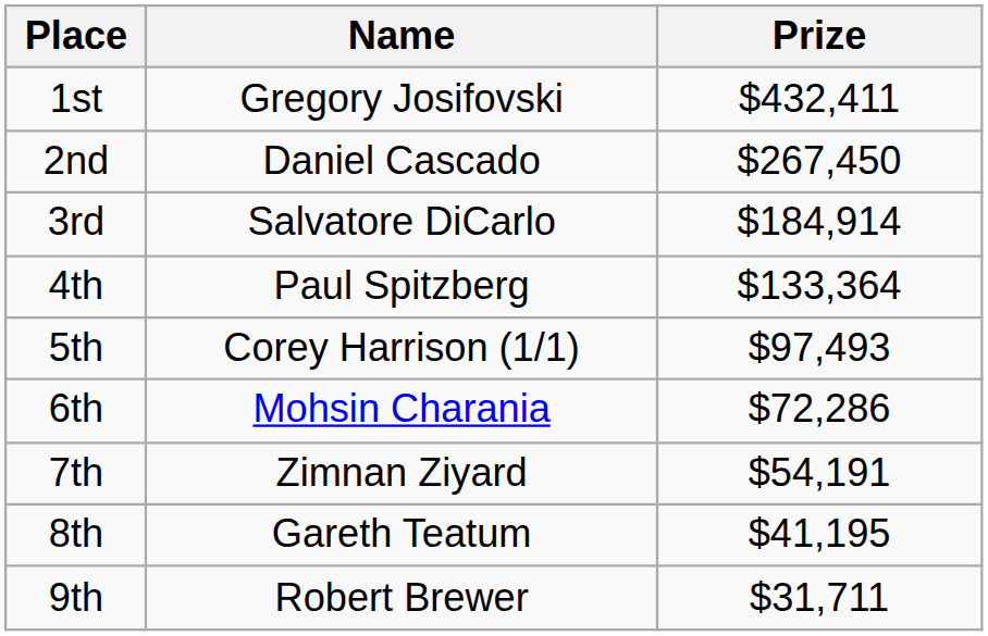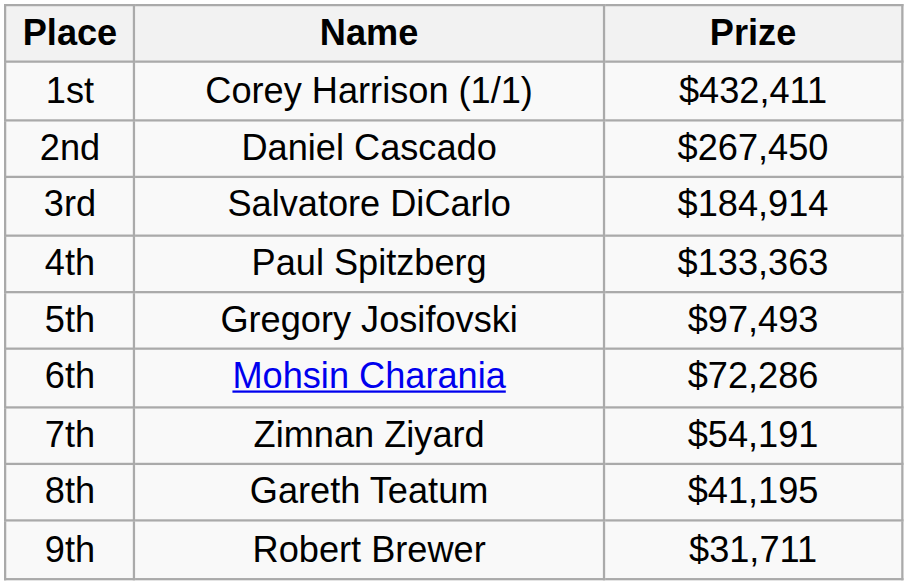 <table class="wikitable">
 <tr>
 <th width="50">Place</th>
 <th width="200">Name</th>
 <th width="125">Prize</th>
 </tr>
 <tr>
 <td align = "center">1st</td>
-<td align = "center">Gregory Josifovski</td>
+<td align = "center">Corey Harrison (1/1)</td>
 <td align = "center">$432,411</td>
 </tr>
 <tr>
 <td align = "center">2nd</td>
 <td align = "center">Daniel Cascado</td>
 <td align = "center">$267,450</td>
 </tr>
 <tr>
 <td align = "center">3rd</td>
 <td align = "center">Salvatore DiCarlo</td>
 <td align = "center">$184,914</td>
 </tr>
 <tr>
 <td align = "center">4th</td>
 <td align = "center">Paul Spitzberg</td>
-<td align = "center">$133,364</td>
+<td align = "center">$133,363</td>
 </tr>
 <tr>
 <td align = "center">5th</td>
-<td align = "center">Corey Harrison (1/1)</td>
+<td align = "center">Gregory Josifovski</td>
 <td align = "center">$97,493</td>
 </tr>
 <tr>
 <td align = "center">6th</td>
 <td align = "center"><a href='#'>Mohsin Charania</a></td>
 <td align = "center">$72,286</td>
 </tr>
 <tr>
 <td align = "center">7th</td>
 <td align = "center">Zimnan Ziyard</td>
 <td align = "center">$54,191</td>
 </tr>
 <tr>
 <td align = "center">8th</td>
 <td align = "center">Gareth Teatum</td>
 <td align = "center">$41,195</td>
 </tr>
 <tr>
 <td align = "center">9th</td>
 <td align = "center">Robert Brewer</td>
 <td align = "center">$31,711</td>
 </tr>
 </table>
